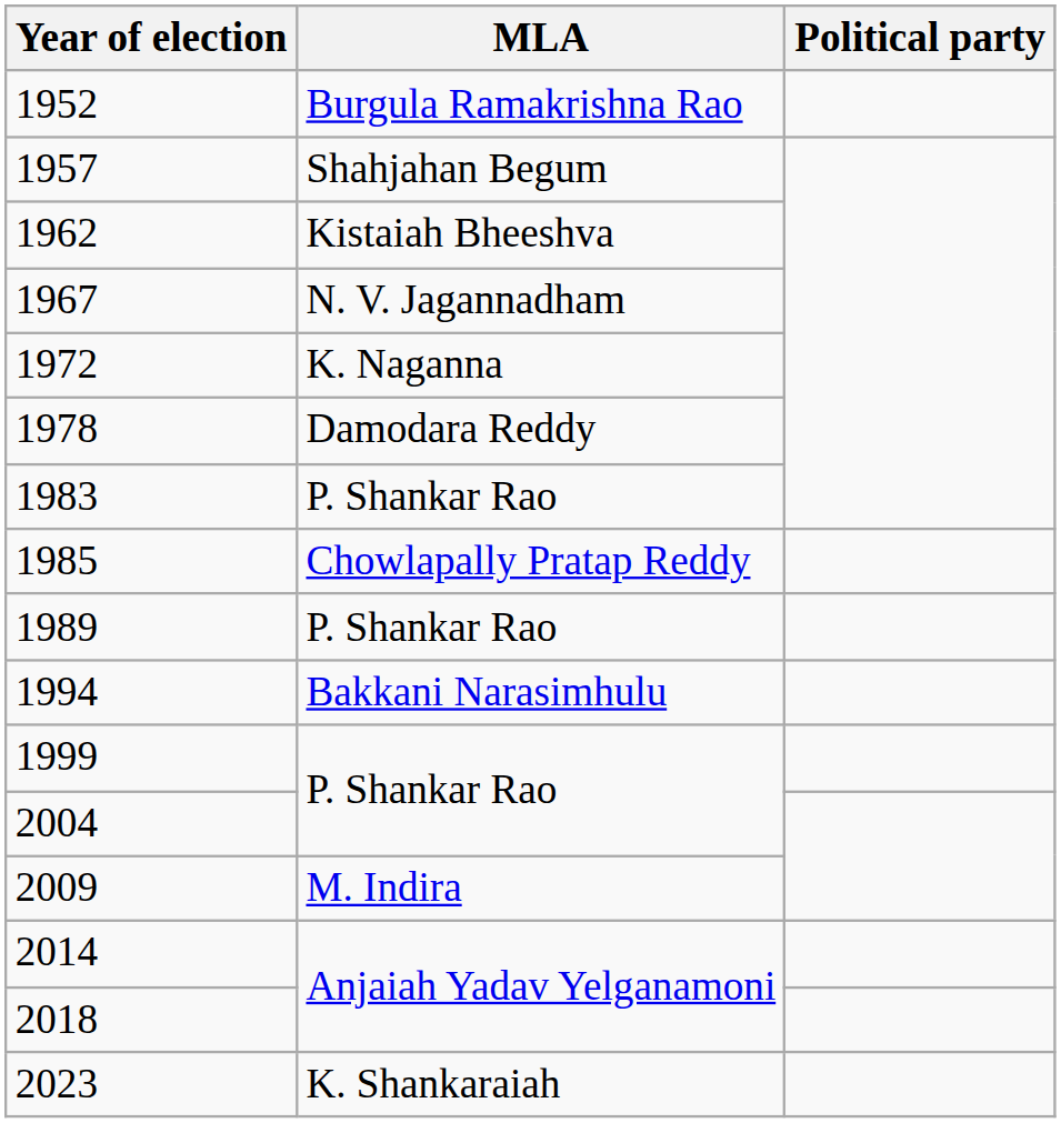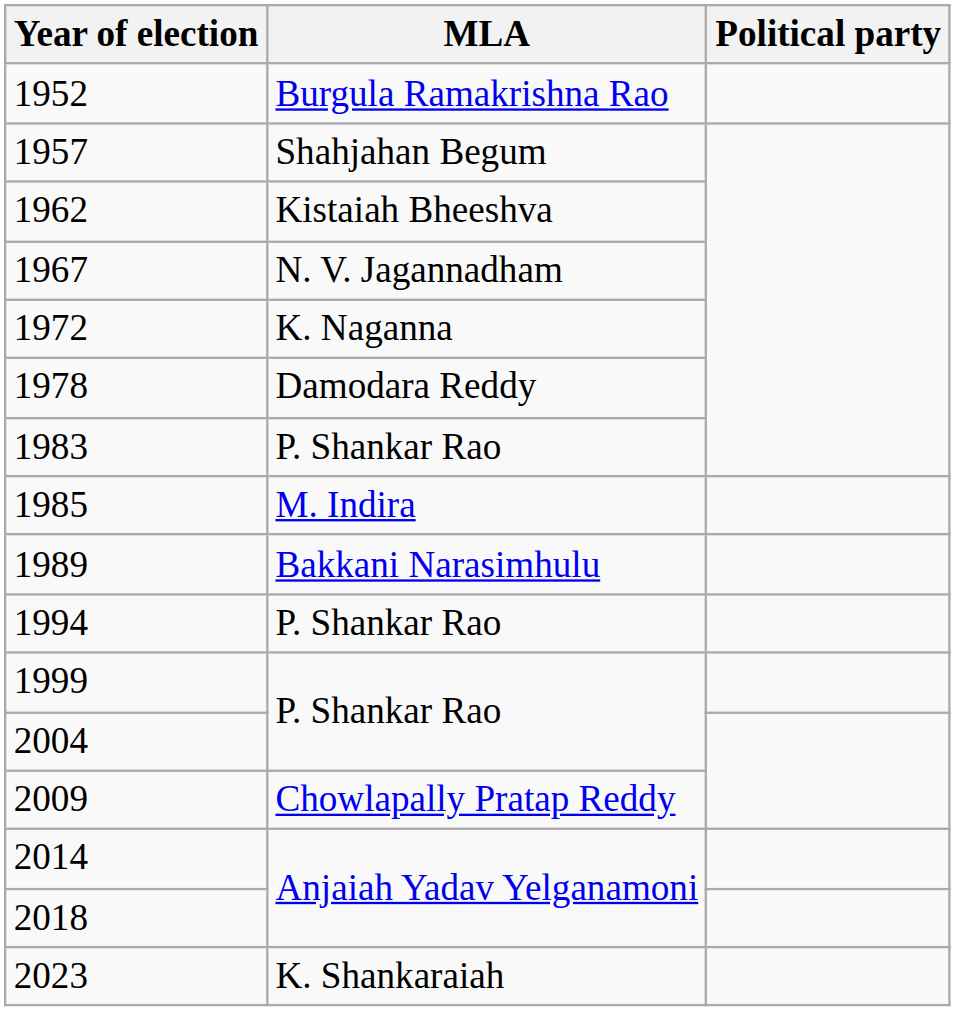 <table class="wikitable sortable">
 <tr>
 <th>Year of election</th>
 <th>MLA</th>
 <th colspan="2">Political party</th>
 </tr>
 <tr>
 <td>1952</td>
 <td><a href='#'>Burgula Ramakrishna Rao</a></td>
 <td></td>
 </tr>
 <tr>
 <td>1957</td>
 <td>Shahjahan Begum</td>
 </tr>
 <tr>
 <td>1962</td>
 <td>Kistaiah Bheeshva</td>
 </tr>
 <tr>
 <td>1967</td>
 <td>N. V. Jagannadham</td>
 </tr>
 <tr>
 <td>1972</td>
 <td>K. Naganna</td>
 </tr>
 <tr>
 <td>1978</td>
 <td>Damodara Reddy</td>
 </tr>
 <tr>
 <td>1983</td>
 <td>P. Shankar Rao</td>
 </tr>
 <tr>
 <td>1985</td>
-<td><a href='#'>Chowlapally Pratap Reddy</a></td>
+<td><a href='#'>M. Indira</a></td>
 <td></td>
 </tr>
 <tr>
 <td>1989</td>
-<td>P. Shankar Rao</td>
+<td><a href='#'>Bakkani Narasimhulu</a></td>
 <td></td>
 </tr>
 <tr>
 <td>1994</td>
-<td><a href='#'>Bakkani Narasimhulu</a></td>
+<td>P. Shankar Rao</td>
 <td></td>
 </tr>
 <tr>
 <td>1999</td>
 <td rowspan=2>P. Shankar Rao</td>
 <td></td>
 </tr>
 <tr>
 <td>2004</td>
 </tr>
 <tr>
 <td>2009</td>
-<td><a href='#'>M. Indira</a></td>
+<td><a href='#'>Chowlapally Pratap Reddy</a></td>
 </tr>
 <tr>
 <td>2014</td>
 <td rowspan=2><a href='#'>Anjaiah Yadav Yelganamoni</a></td>
 <td></td>
 </tr>
 <tr>
 <td>2018</td>
 </tr>
 <tr>
 <td>2023</td>
 <td>K. Shankaraiah</td>
 <td></td>
 </tr>
 </table>
